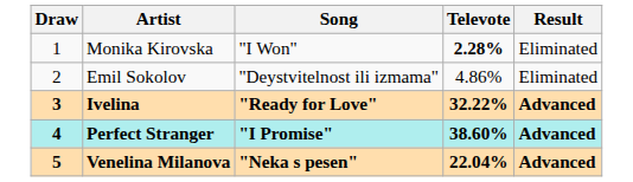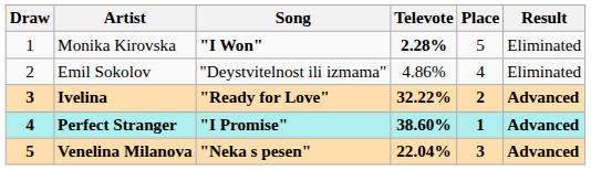 <table class="sortable wikitable" style="margin: 1em auto 1em auto; text-align:center">
 <tr>
 <th>Draw</th>
 <th>Artist</th>
 <th>Song</th>
 <th>Televote</th>
+<th>Place</th>
 <th>Result</th>
 </tr>
 <tr>
 <td>1</td>
 <td align="left">Monika Kirovska</td>
-<td align="left">"I Won"</td>
+<td align="left"><strong>"I Won"</strong></td>
 <td><strong>2.28%</strong></td>
+<td>5</td>
 <td align="left">Eliminated</td>
 </tr>
 <tr>
 <td>2</td>
 <td align="left">Emil Sokolov</td>
 <td align="left">"Deystvitelnost ili izmama"</td>
 <td>4.86%</td>
+<td>4</td>
 <td align="left">Eliminated</td>
 </tr>
 <tr style="font-weight:bold; background:navajowhite;">
 <td>3</td>
 <td align="left">Ivelina</td>
 <td align="left">"Ready for Love"</td>
 <td>32.22%</td>
+<td>2</td>
 <td align="left">Advanced</td>
 </tr>
 <tr style="font-weight:bold; background:paleturquoise;">
 <td>4</td>
 <td align="left">Perfect Stranger</td>
 <td align="left">"I Promise"</td>
 <td>38.60%</td>
+<td>1</td>
 <td align="left">Advanced</td>
 </tr>
 <tr style="font-weight:bold; background:navajowhite;">
 <td>5</td>
 <td align="left">Venelina Milanova</td>
 <td align="left">"Neka s pesen"</td>
 <td>22.04%</td>
+<td>3</td>
 <td align="left">Advanced</td>
 </tr>
 </table>
